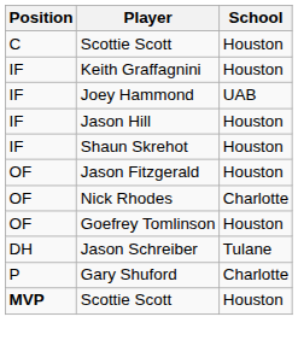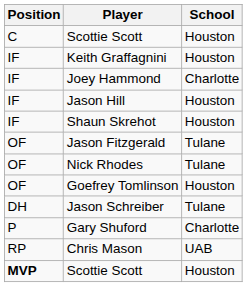 <table class="wikitable">
 <tr>
 <th>Position</th>
 <th>Player</th>
 <th>School</th>
 </tr>
 <tr>
 <td>C</td>
 <td>Scottie Scott</td>
 <td>Houston</td>
 </tr>
 <tr>
 <td>IF</td>
 <td>Keith Graffagnini</td>
 <td>Houston</td>
 </tr>
 <tr>
 <td>IF</td>
 <td>Joey Hammond</td>
-<td>UAB</td>
+<td>Charlotte</td>
 </tr>
 <tr>
 <td>IF</td>
 <td>Jason Hill</td>
 <td>Houston</td>
 </tr>
 <tr>
 <td>IF</td>
 <td>Shaun Skrehot</td>
 <td>Houston</td>
 </tr>
 <tr>
 <td>OF</td>
 <td>Jason Fitzgerald</td>
-<td>Houston</td>
+<td>Tulane</td>
 </tr>
 <tr>
 <td>OF</td>
 <td>Nick Rhodes</td>
-<td>Charlotte</td>
+<td>Tulane</td>
 </tr>
 <tr>
 <td>OF</td>
 <td>Goefrey Tomlinson</td>
 <td>Houston</td>
 </tr>
 <tr>
 <td>DH</td>
 <td>Jason Schreiber</td>
 <td>Tulane</td>
 </tr>
 <tr>
 <td>P</td>
 <td>Gary Shuford</td>
 <td>Charlotte</td>
 </tr>
 <tr>
+<td>RP</td>
+<td>Chris Mason</td>
+<td>UAB</td>
+</tr>
+<tr>
 <td><strong>MVP</strong></td>
 <td>Scottie Scott</td>
 <td>Houston</td>
 </tr>
 </table>
